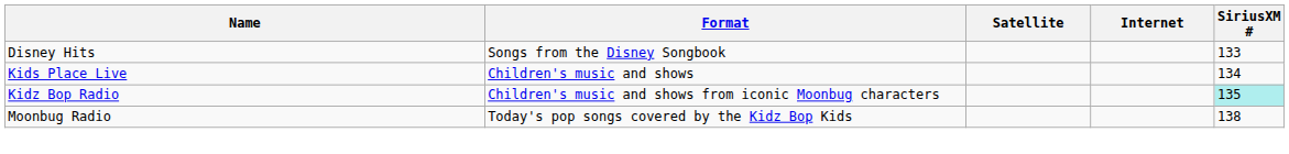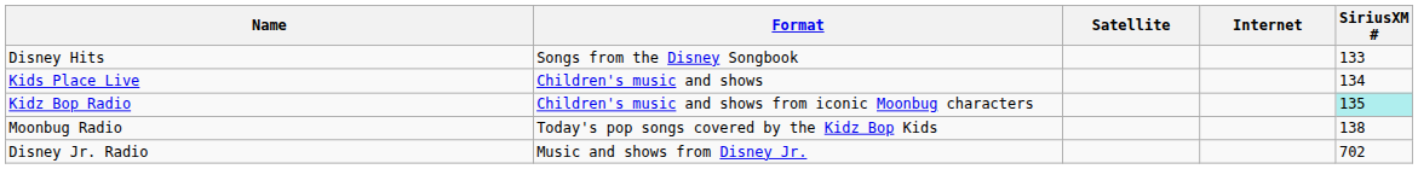 <table class="wikitable sortable" style="width:100%;">
 <tr>
 <th width="40%">Name</th>
 <th width="40%"><a href='#'>Format</a></th>
 <th width="10%">Satellite</th>
 <th width="10%">Internet</th>
 <th width="10%">SiriusXM #</th>
 </tr>
 <tr>
 <td>Disney Hits</td>
 <td>Songs from the <a href='#'>Disney</a> Songbook</td>
 <td></td>
 <td></td>
 <td>133</td>
 </tr>
 <tr>
 <td><a href='#'>Kids Place Live</a></td>
 <td><a href='#'>Children's music</a> and shows</td>
 <td></td>
 <td></td>
 <td>134</td>
 </tr>
 <tr>
 <td><a href='#'>Kidz Bop Radio</a></td>
 <td><a href='#'>Children's music</a> and shows from iconic <a href='#'>Moonbug</a> characters</td>
 <td></td>
 <td></td>
 <td style="background: paleturquoise;">135</td>
 </tr>
 <tr>
 <td>Moonbug Radio</td>
 <td>Today's pop songs covered by the <a href='#'>Kidz Bop</a> Kids</td>
 <td></td>
 <td></td>
 <td>138</td>
 </tr>
+<tr>
+<td>Disney Jr. Radio</td>
+<td>Music and shows from <a href='#'>Disney Jr.</a></td>
+<td></td>
+<td></td>
+<td>702</td>
+</tr>
 </table>
